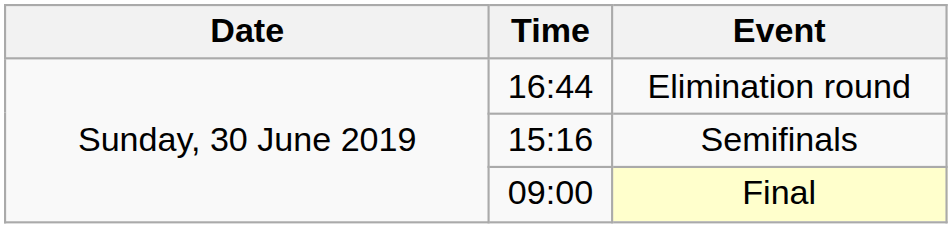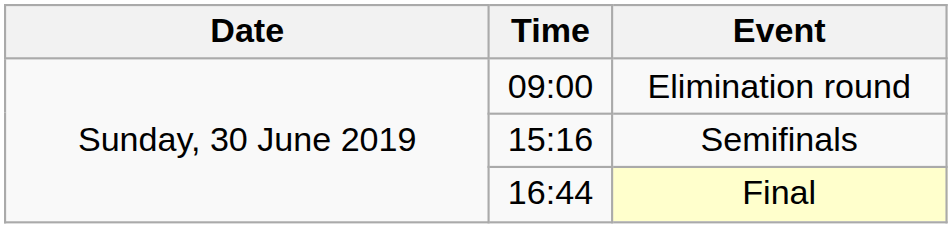 <table class = "wikitable" style="text-align:center;">
 <tr>
 <th width=220>Date</th>
 <th width=50>Time</th>
 <th width=150>Event</th>
 </tr>
 <tr>
 <td rowspan=3>Sunday, 30 June 2019</td>
-<td>16:44</td>
+<td>09:00</td>
 <td>Elimination round</td>
 </tr>
 <tr>
 <td>15:16</td>
 <td>Semifinals</td>
 </tr>
 <tr>
-<td>09:00</td>
+<td>16:44</td>
 <td bgcolor=ffffcc>Final</td>
 </tr>
 </table>
